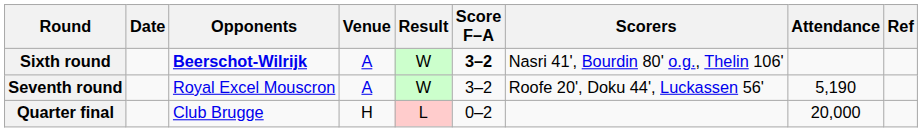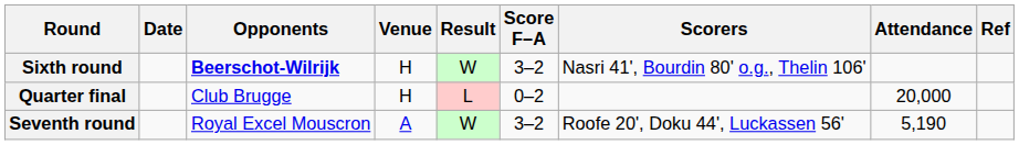 <table class="wikitable plainrowheaders sortable" style="text-align:center">
 <tr>
 <th scope="col">Round</th>
 <th scope="col">Date</th>
 <th scope="col">Opponents</th>
 <th scope="col">Venue</th>
 <th scope="col">Result</th>
 <th scope="col">Score<br>F–A</th>
 <th scope="col" class="unsortable">Scorers</th>
 <th scope="col">Attendance</th>
 <th scope="col" class="unsortable">Ref</th>
 </tr>
 <tr>
 <th scope="row">Sixth round</th>
 <td align="left"></td>
 <td align="left"><strong><a href='#'>Beerschot-Wilrijk</a></strong></td>
-<td><a href='#'>A</a></td>
+<td>H</td>
 <td style="background-color:#CCFFCC">W</td>
-<td><strong>3–2</strong></td>
+<td>3–2</td>
 <td align="left">Nasri 41', <a href='#'>Bourdin</a> 80' <a href='#'>o.g.</a>, <a href='#'>Thelin</a> 106'</td>
 <td></td>
+<td></td>
+</tr>
+<tr>
+<th scope="row">Quarter final</th>
+<td align="left"></td>
+<td align="left"><a href='#'>Club Brugge</a></td>
+<td>H</td>
+<td style="background-color:#FFCCCC">L</td>
+<td>0–2</td>
+<td align="left"></td>
+<td>20,000</td>
 <td></td>
 </tr>
 <tr>
 <th scope="row">Seventh round</th>
 <td align="left"></td>
 <td align="left"><a href='#'>Royal Excel Mouscron</a></td>
 <td><a href='#'>A</a></td>
 <td style="background-color:#CCFFCC">W</td>
 <td>3–2</td>
 <td align="left">Roofe 20', Doku 44', <a href='#'>Luckassen</a> 56'</td>
 <td>5,190</td>
 <td></td>
 </tr>
-<tr>
-<th scope="row">Quarter final</th>
-<td align="left"></td>
-<td align="left"><a href='#'>Club Brugge</a></td>
-<td>H</td>
-<td style="background-color:#FFCCCC">L</td>
-<td>0–2</td>
-<td align="left"></td>
-<td>20,000</td>
-<td></td>
-</tr>
 </table>
